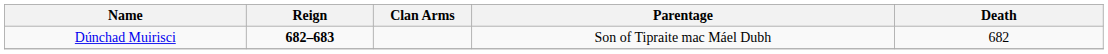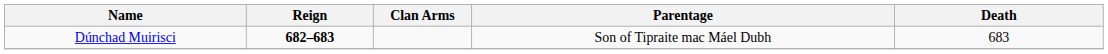 <table style="text-align:center; width:100%" class="wikitable">
 <tr>
 <th style="width:22%">Name</th>
 <th>Reign</th>
 <th style="width:105px">Clan Arms</th>
 <th>Parentage</th>
 <th style="width:19%">Death</th>
 </tr>
 <tr>
 <td><a href='#'>Dúnchad Muirisci</a></td>
 <td><strong>682–683</strong></td>
 <td></td>
 <td>Son of  Tipraite mac Máel Dubh</td>
-<td>682</td>
+<td>683</td>
 </tr>
 <tr>
 </tr>
 </table>
